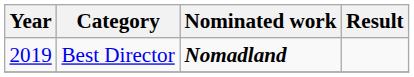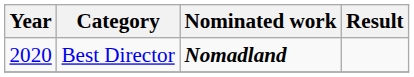 <table class="wikitable">
 <tr>
 <th>Year</th>
 <th>Category</th>
 <th>Nominated work</th>
 <th>Result</th>
 </tr>
 <tr>
-<td><a href='#'>2019</a></td>
+<td><a href='#'>2020</a></td>
 <td><a href='#'>Best Director</a></td>
 <td><strong><em>Nomadland</em></strong></td>
 <td></td>
 </tr>
 <tr>
 </tr>
 </table>
